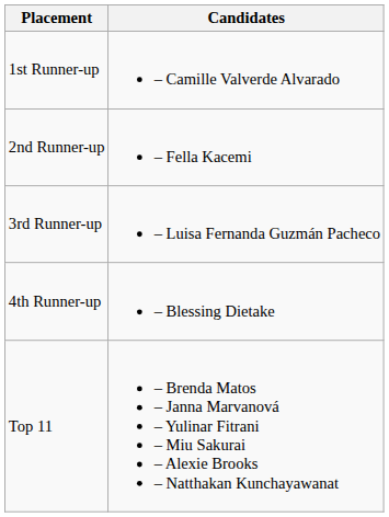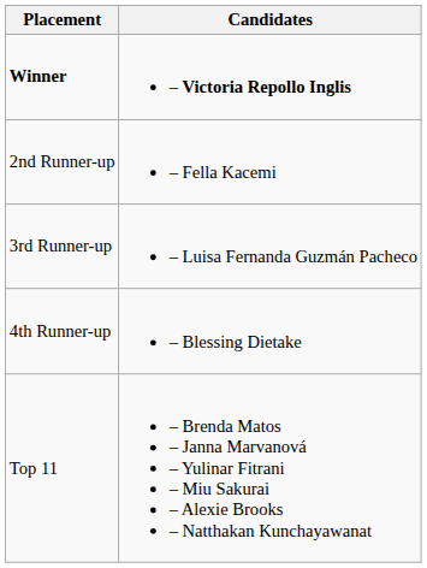 <table class="wikitable sortable" style="font-size:95%;">
 <tr>
 <th>Placement</th>
 <th>Candidates</th>
 </tr>
 <tr>
-<td>1st Runner-up</td>
-<td><br><ul><li> – Camille Valverde Alvarado</li></ul></td>
+<td><strong>Winner</strong></td>
+<td><br><ul><li> – <strong>Victoria Repollo Inglis</strong></li></ul></td>
 </tr>
 <tr>
 <td>2nd Runner-up</td>
 <td><br><ul><li> – Fella Kacemi</li></ul></td>
 </tr>
 <tr>
 <td>3rd Runner-up</td>
 <td><br><ul><li> – Luisa Fernanda Guzmán Pacheco</li></ul></td>
 </tr>
 <tr>
 <td>4th Runner-up</td>
 <td><br><ul><li> – Blessing Dietake</li></ul></td>
 </tr>
 <tr>
 <td>Top 11</td>
 <td><br><ul><li> – Brenda Matos</li><li> – Janna Marvanová</li><li> – Yulinar Fitrani</li><li> – Miu Sakurai</li><li> – Alexie Brooks</li><li> – Natthakan Kunchayawanat</li></ul></td>
 </tr>
 </table>
